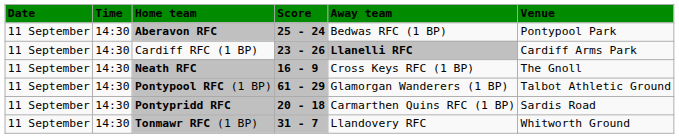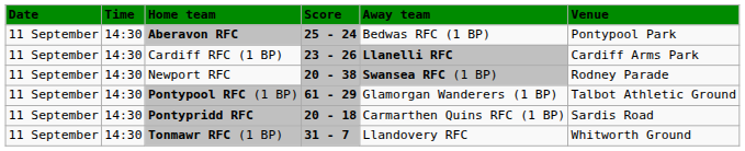 <table class="wikitable" style="margin:0.5em auto; font-size:95%">
 <tr bgcolor="#008B00">
 <td><strong>Date</strong></td>
 <td><strong>Time</strong></td>
 <td><strong>Home team</strong></td>
 <td><strong>Score</strong></td>
 <td><strong>Away team</strong></td>
 <td><strong>Venue</strong></td>
 </tr>
 <tr>
 <td>11 September</td>
 <td>14:30</td>
 <td bgcolor="silver"><strong>Aberavon RFC</strong></td>
 <td bgcolor="silver"><strong>25 - 24</strong></td>
 <td>Bedwas RFC (1 BP)</td>
 <td>Pontypool Park</td>
 </tr>
 <tr>
 <td>11 September</td>
 <td>14:30</td>
 <td>Cardiff RFC (1 BP)</td>
 <td bgcolor="silver"><strong>23 - 26</strong></td>
 <td bgcolor="silver"><strong>Llanelli RFC</strong></td>
 <td>Cardiff Arms Park</td>
 </tr>
 <tr>
 <td>11 September</td>
 <td>14:30</td>
-<td bgcolor="silver"><strong>Neath RFC</strong></td>
-<td bgcolor="silver"><strong>16 - 9</strong></td>
-<td>Cross Keys RFC (1 BP)</td>
-<td>The Gnoll</td>
+<td>Newport RFC</td>
+<td bgcolor="silver"><strong>20 - 38</strong></td>
+<td bgcolor="silver"><strong>Swansea RFC</strong> (1 BP)</td>
+<td>Rodney Parade</td>
 </tr>
 <tr>
 <td>11 September</td>
 <td>14:30</td>
 <td bgcolor="silver"><strong>Pontypool RFC</strong> (1 BP)</td>
 <td bgcolor="silver"><strong>61 - 29</strong></td>
 <td>Glamorgan Wanderers (1 BP)</td>
 <td>Talbot Athletic Ground</td>
 </tr>
 <tr>
 <td>11 September</td>
 <td>14:30</td>
 <td bgcolor="silver"><strong>Pontypridd RFC</strong></td>
 <td bgcolor="silver"><strong>20 - 18</strong></td>
 <td>Carmarthen Quins RFC (1 BP)</td>
 <td>Sardis Road</td>
 </tr>
 <tr>
 <td>11 September</td>
 <td>14:30</td>
 <td bgcolor="silver"><strong>Tonmawr RFC</strong> (1 BP)</td>
 <td bgcolor="silver"><strong>31 - 7</strong></td>
 <td>Llandovery RFC</td>
 <td>Whitworth Ground</td>
 </tr>
 </table>
